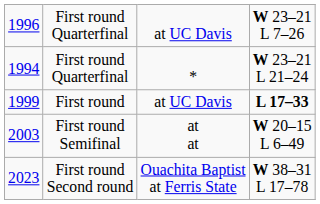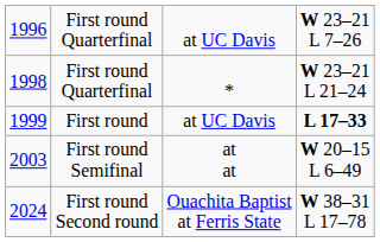 <table class="wikitable" style="text-align:center;">
 <tr>
 <td><a href='#'>1996</a></td>
 <td>First round<br>Quarterfinal</td>
 <td><br> at <a href='#'>UC Davis</a></td>
 <td><strong>W</strong> 23–21<br>L 7–26</td>
 </tr>
 <tr>
-<td><a href='#'>1994</a></td>
+<td><a href='#'>1998</a></td>
 <td>First round<br>Quarterfinal</td>
 <td><br> *</td>
 <td><strong>W</strong> 23–21<br>L 21–24 </td>
 </tr>
 <tr>
 <td><a href='#'>1999</a></td>
 <td>First round</td>
 <td>at <a href='#'>UC Davis</a></td>
 <td><strong>L 17–33</strong></td>
 </tr>
 <tr>
 <td><a href='#'>2003</a></td>
 <td>First round<br>Semifinal</td>
 <td>at <br> at </td>
 <td><strong>W</strong> 20–15<br>L 6–49</td>
 </tr>
 <tr>
-<td><a href='#'>2023</a></td>
+<td><a href='#'>2024</a></td>
 <td>First round<br>Second round</td>
 <td><a href='#'>Ouachita Baptist</a><br> at <a href='#'>Ferris State</a></td>
 <td><strong>W</strong> 38–31 <br>L 17–78</td>
 </tr>
 </table>
